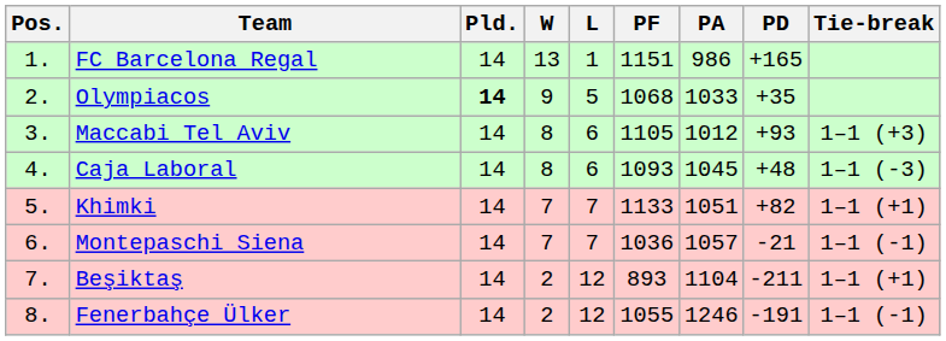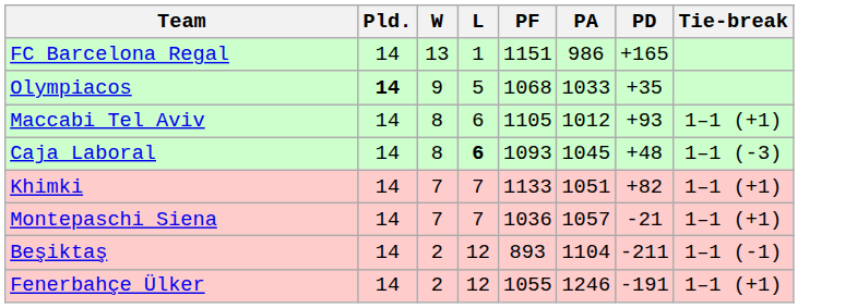 <table class="wikitable" style="text-align:center">
 <tr>
-<th width=15>Pos.</th>
 <th width=220>Team</th>
 <th width=20>Pld.</th>
 <th width=20>W</th>
 <th width=20>L</th>
 <th width=20>PF</th>
 <th width=20>PA</th>
 <th width=20>PD</th>
 <th>Tie-break</th>
 </tr>
 <tr style="background: #ccffcc;">
-<td>1.</td>
 <td align=left> <a href='#'>FC Barcelona Regal</a></td>
 <td>14</td>
 <td>13</td>
 <td>1</td>
 <td>1151</td>
 <td>986</td>
 <td>+165</td>
 <td></td>
 </tr>
 <tr style="background: #ccffcc;">
-<td>2.</td>
 <td align=left> <a href='#'>Olympiacos</a></td>
 <td><strong>14</strong></td>
 <td>9</td>
 <td>5</td>
 <td>1068</td>
 <td>1033</td>
 <td>+35</td>
 <td></td>
 </tr>
 <tr style="background: #ccffcc;">
-<td>3.</td>
 <td align=left> <a href='#'>Maccabi Tel Aviv</a></td>
 <td>14</td>
 <td>8</td>
 <td>6</td>
 <td>1105</td>
 <td>1012</td>
 <td>+93</td>
-<td>1–1 (+3)</td>
+<td>1–1 (+1)</td>
 </tr>
 <tr style="background: #ccffcc;">
-<td>4.</td>
 <td align=left> <a href='#'>Caja Laboral</a></td>
 <td>14</td>
 <td>8</td>
-<td>6</td>
+<td><strong>6</strong></td>
 <td>1093</td>
 <td>1045</td>
 <td>+48</td>
 <td>1–1 (-3)</td>
 </tr>
 <tr style="background: #ffcccc;">
-<td>5.</td>
 <td align=left> <a href='#'>Khimki</a></td>
 <td>14</td>
 <td>7</td>
 <td>7</td>
 <td>1133</td>
 <td>1051</td>
 <td>+82</td>
 <td>1–1 (+1)</td>
 </tr>
 <tr style="background: #ffcccc;">
-<td>6.</td>
 <td align=left> <a href='#'>Montepaschi Siena</a></td>
 <td>14</td>
 <td>7</td>
 <td>7</td>
 <td>1036</td>
 <td>1057</td>
 <td>-21</td>
-<td>1–1 (-1)</td>
+<td>1–1 (+1)</td>
 </tr>
 <tr style="background: #ffcccc;">
-<td>7.</td>
 <td align=left> <a href='#'>Beşiktaş</a></td>
 <td>14</td>
 <td>2</td>
 <td>12</td>
 <td>893</td>
 <td>1104</td>
 <td>-211</td>
-<td>1–1 (+1)</td>
+<td>1–1 (-1)</td>
 </tr>
 <tr style="background: #ffcccc;">
-<td>8.</td>
 <td align=left> <a href='#'>Fenerbahçe Ülker</a></td>
 <td>14</td>
 <td>2</td>
 <td>12</td>
 <td>1055</td>
 <td>1246</td>
 <td>-191</td>
-<td>1–1 (-1)</td>
+<td>1–1 (+1)</td>
 </tr>
 </table>
